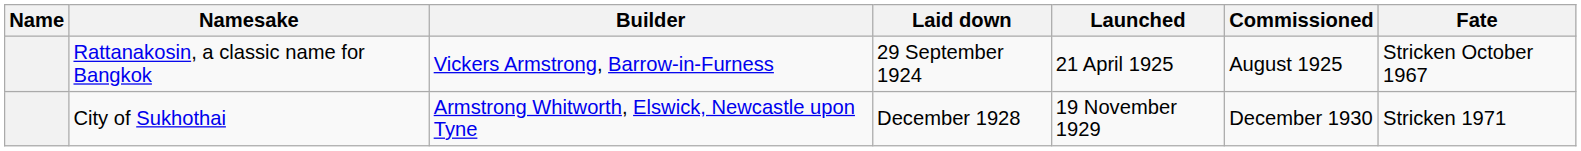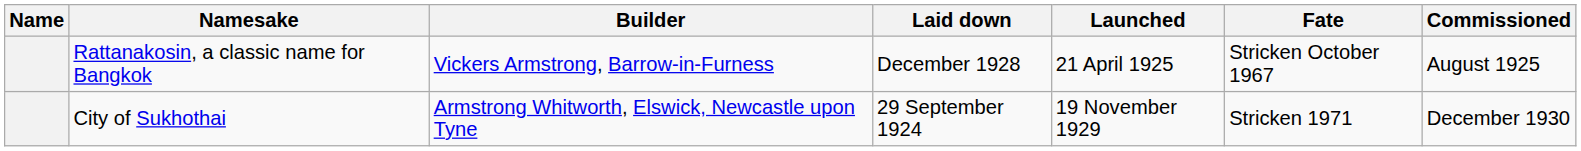 <table class="wikitable plainrowheaders">
 <tr>
 <th scope="col">Name</th>
 <th scope="col">Namesake</th>
 <th scope="col">Builder</th>
 <th scope="col">Laid down</th>
 <th scope="col">Launched</th>
+<th scope="col">Fate</th>
 <th scope="col">Commissioned</th>
-<th scope="col">Fate</th>
 </tr>
 <tr>
 <th scope="row"></th>
 <td><a href='#'>Rattanakosin</a>, a classic name for <a href='#'>Bangkok</a></td>
 <td><a href='#'>Vickers Armstrong</a>, <a href='#'>Barrow-in-Furness</a></td>
-<td>29 September 1924</td>
+<td>December 1928</td>
 <td>21 April 1925</td>
+<td>Stricken October 1967</td>
 <td>August 1925</td>
-<td>Stricken October 1967</td>
 </tr>
 <tr>
 <th scope="row"></th>
 <td>City of <a href='#'>Sukhothai</a></td>
 <td><a href='#'>Armstrong Whitworth</a>, <a href='#'>Elswick, Newcastle upon Tyne</a></td>
-<td>December 1928</td>
+<td>29 September 1924</td>
 <td>19 November 1929</td>
+<td>Stricken 1971</td>
 <td>December 1930</td>
-<td>Stricken 1971</td>
 </tr>
 </table>
